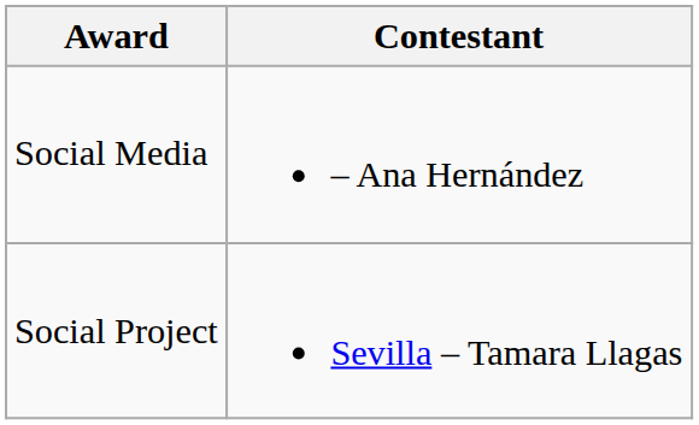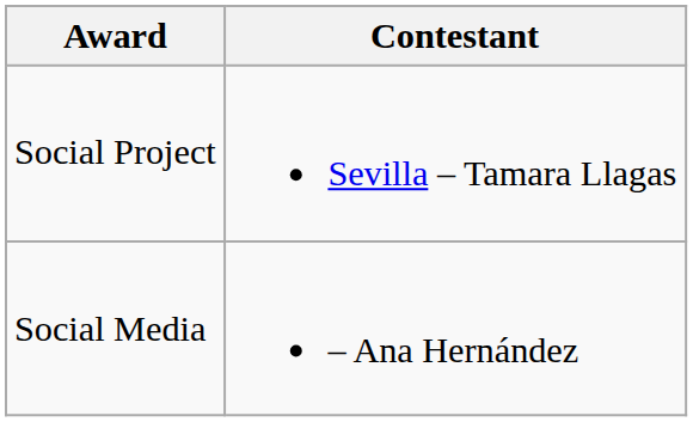 <table class="wikitable unsortable" style="font-size:95%;">
 <tr>
 <th>Award</th>
 <th>Contestant</th>
 </tr>
 <tr>
+<td>Social Project</td>
+<td><br><ul><li> <a href='#'>Sevilla</a> – Tamara Llagas</li></ul></td>
+</tr>
+<tr>
 <td>Social Media</td>
 <td><br><ul><li> – Ana Hernández</li></ul></td>
 </tr>
-<tr>
-<td>Social Project</td>
-<td><br><ul><li> <a href='#'>Sevilla</a> – Tamara Llagas</li></ul></td>
-</tr>
 </table>
